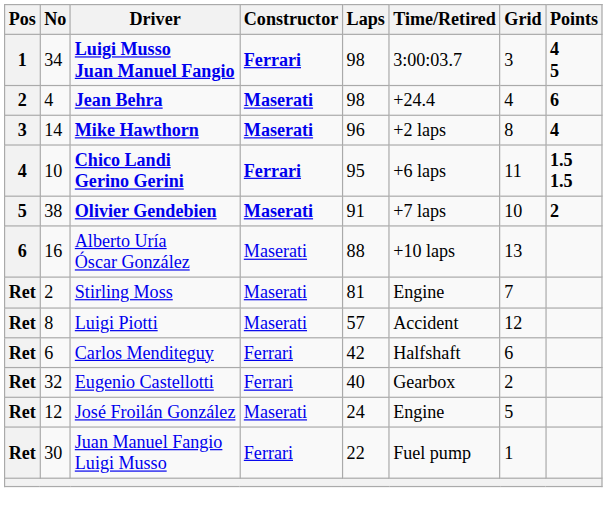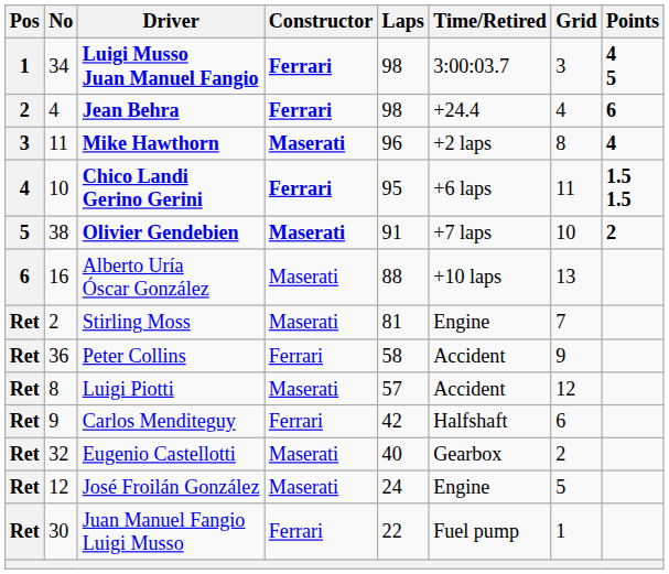 <table class="wikitable" style="font-size: 95%;">
 <tr>
 <th>Pos</th>
 <th>No</th>
 <th>Driver</th>
 <th>Constructor</th>
 <th>Laps</th>
 <th>Time/Retired</th>
 <th>Grid</th>
 <th>Points</th>
 </tr>
 <tr>
 <th>1</th>
 <td>34</td>
 <td> <strong><a href='#'>Luigi Musso</a></strong><br> <strong><a href='#'>Juan Manuel Fangio</a></strong></td>
 <td><strong><a href='#'>Ferrari</a></strong></td>
 <td>98</td>
 <td>3:00:03.7</td>
 <td>3</td>
 <td><strong>4</strong><br><strong>5</strong></td>
 </tr>
 <tr>
 <th>2</th>
 <td>4</td>
 <td> <strong><a href='#'>Jean Behra</a></strong></td>
-<td><strong><a href='#'>Maserati</a></strong></td>
+<td><strong><a href='#'>Ferrari</a></strong></td>
 <td>98</td>
 <td>+24.4</td>
 <td>4</td>
 <td><strong>6</strong></td>
 </tr>
 <tr>
 <th>3</th>
-<td>14</td>
+<td>11</td>
 <td> <strong><a href='#'>Mike Hawthorn</a></strong></td>
 <td><strong><a href='#'>Maserati</a></strong></td>
 <td>96</td>
 <td>+2 laps</td>
 <td>8</td>
 <td><strong>4</strong></td>
 </tr>
 <tr>
 <th>4</th>
 <td>10</td>
 <td> <strong><a href='#'>Chico Landi</a></strong><br> <strong><a href='#'>Gerino Gerini</a></strong></td>
 <td><strong><a href='#'>Ferrari</a></strong></td>
 <td>95</td>
 <td>+6 laps</td>
 <td>11</td>
 <td><strong>1.5</strong><br><strong>1.5</strong></td>
 </tr>
 <tr>
 <th>5</th>
 <td>38</td>
 <td> <strong><a href='#'>Olivier Gendebien</a></strong></td>
 <td><strong><a href='#'>Maserati</a></strong></td>
 <td>91</td>
 <td>+7 laps</td>
 <td>10</td>
 <td><strong>2</strong></td>
 </tr>
 <tr>
 <th>6</th>
 <td>16</td>
 <td> <a href='#'>Alberto Uría</a><br> <a href='#'>Óscar González</a></td>
 <td><a href='#'>Maserati</a></td>
 <td>88</td>
 <td>+10 laps</td>
 <td>13</td>
 <td></td>
 </tr>
 <tr>
 <th>Ret</th>
 <td>2</td>
 <td> <a href='#'>Stirling Moss</a></td>
 <td><a href='#'>Maserati</a></td>
 <td>81</td>
 <td>Engine</td>
 <td>7</td>
 <td></td>
 </tr>
 <tr>
 <th>Ret</th>
+<td>36</td>
+<td> <a href='#'>Peter Collins</a></td>
+<td><a href='#'>Ferrari</a></td>
+<td>58</td>
+<td>Accident</td>
+<td>9</td>
+<td></td>
+</tr>
+<tr>
+<th>Ret</th>
 <td>8</td>
 <td> <a href='#'>Luigi Piotti</a></td>
 <td><a href='#'>Maserati</a></td>
 <td>57</td>
 <td>Accident</td>
 <td>12</td>
 <td></td>
 </tr>
 <tr>
 <th>Ret</th>
-<td>6</td>
+<td>9</td>
 <td> <a href='#'>Carlos Menditeguy</a></td>
 <td><a href='#'>Ferrari</a></td>
 <td>42</td>
 <td>Halfshaft</td>
 <td>6</td>
 <td></td>
 </tr>
 <tr>
 <th>Ret</th>
 <td>32</td>
 <td> <a href='#'>Eugenio Castellotti</a></td>
-<td><a href='#'>Ferrari</a></td>
+<td><a href='#'>Maserati</a></td>
 <td>40</td>
 <td>Gearbox</td>
 <td>2</td>
 <td></td>
 </tr>
 <tr>
 <th>Ret</th>
 <td>12</td>
 <td> <a href='#'>José Froilán González</a></td>
 <td><a href='#'>Maserati</a></td>
 <td>24</td>
 <td>Engine</td>
 <td>5</td>
 <td></td>
 </tr>
 <tr>
 <th>Ret</th>
 <td>30</td>
 <td> <a href='#'>Juan Manuel Fangio</a><br> <a href='#'>Luigi Musso</a></td>
 <td><a href='#'>Ferrari</a></td>
 <td>22</td>
 <td>Fuel pump</td>
 <td>1</td>
 <td></td>
 </tr>
 <tr>
 <th colspan="8"></th>
 </tr>
 </table>
